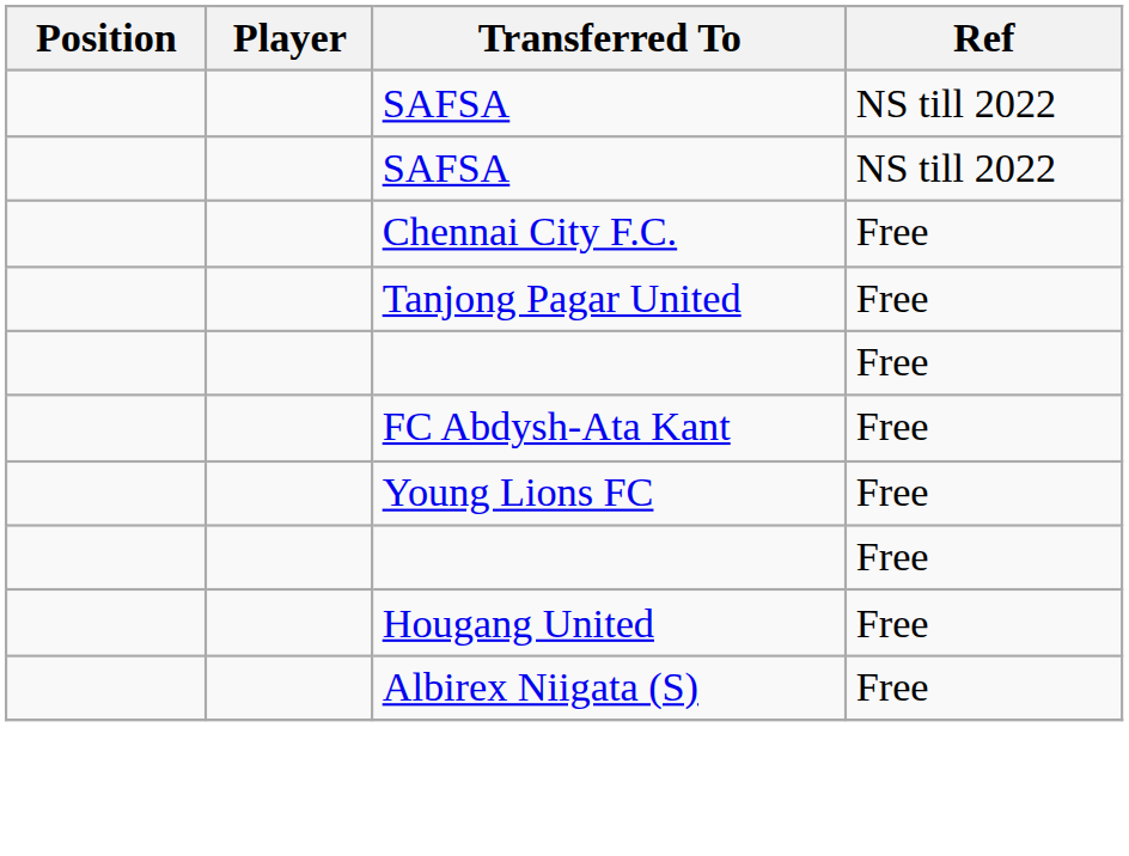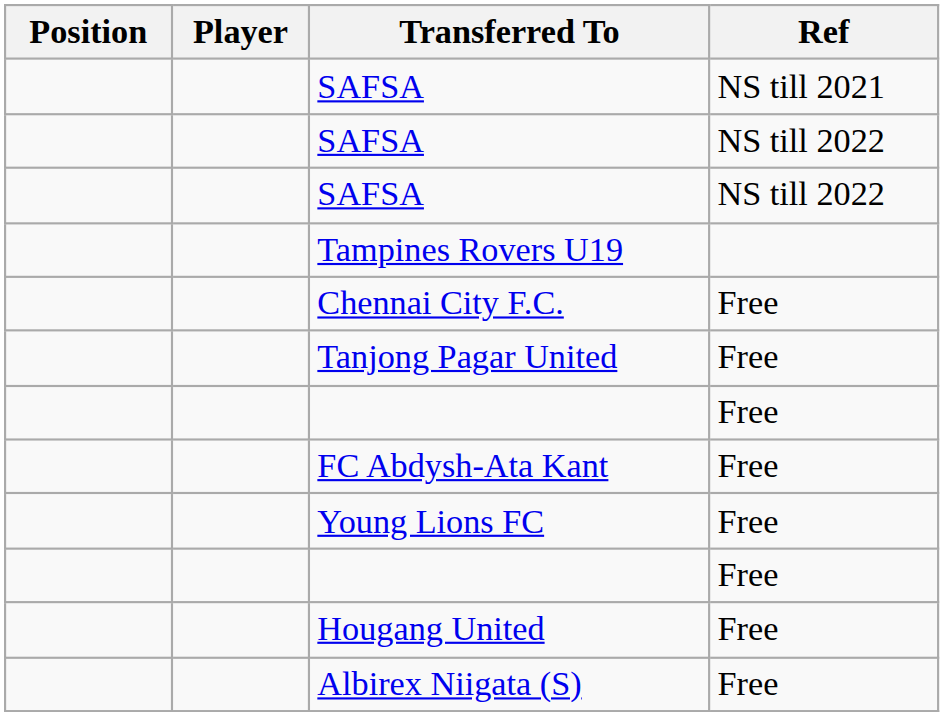 <table class="wikitable sortable" style="width:70%; text-align:center; font-size:100%; text-align:left;">
 <tr>
 <th><strong>Position</strong></th>
 <th><strong>Player</strong></th>
 <th><strong>Transferred To</strong></th>
 <th><strong>Ref</strong></th>
+</tr>
+<tr>
+<td></td>
+<td></td>
+<td> <a href='#'>SAFSA</a></td>
+<td>NS till 2021</td>
 </tr>
 <tr>
 <td></td>
 <td></td>
 <td> <a href='#'>SAFSA</a></td>
 <td>NS till 2022 </td>
 </tr>
 <tr>
 <td></td>
 <td></td>
 <td> <a href='#'>SAFSA</a></td>
 <td>NS till 2022 </td>
+</tr>
+<tr>
+<td></td>
+<td></td>
+<td> <a href='#'>Tampines Rovers U19</a></td>
+<td></td>
 </tr>
 <tr>
 <td></td>
 <td></td>
 <td> <a href='#'>Chennai City F.C.</a></td>
 <td>Free </td>
 </tr>
 <tr>
 <td></td>
 <td></td>
 <td> <a href='#'>Tanjong Pagar United</a></td>
 <td>Free </td>
 </tr>
 <tr>
 <td></td>
 <td></td>
 <td></td>
 <td>Free</td>
 </tr>
 <tr>
 <td></td>
 <td></td>
 <td> <a href='#'>FC Abdysh-Ata Kant</a></td>
 <td>Free</td>
 </tr>
 <tr>
 <td></td>
 <td></td>
 <td> <a href='#'>Young Lions FC</a></td>
 <td>Free </td>
 </tr>
 <tr>
 <td></td>
 <td></td>
 <td></td>
 <td>Free</td>
 </tr>
 <tr>
 <td></td>
 <td></td>
 <td> <a href='#'>Hougang United</a></td>
 <td>Free </td>
 </tr>
 <tr>
 <td></td>
 <td></td>
 <td> <a href='#'>Albirex Niigata (S)</a></td>
 <td>Free </td>
 </tr>
 <tr>
 </tr>
 </table>
